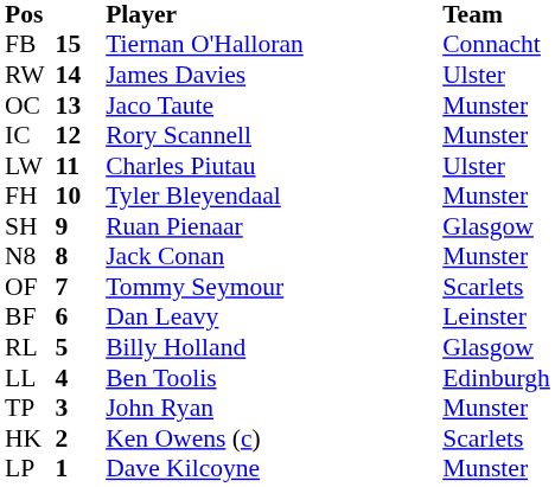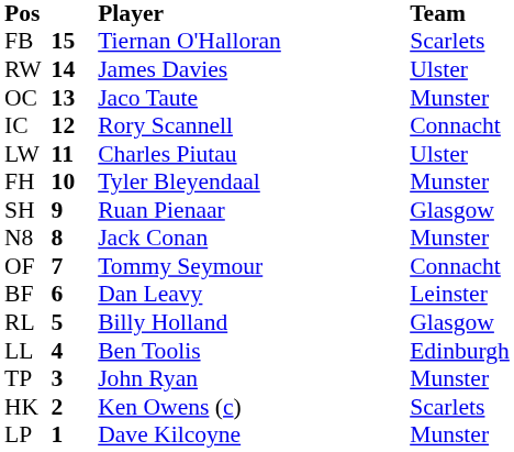 <table style="font-size: 95%" cellspacing="0" cellpadding="0">
 <tr>
 <th width="30" align="left">Pos</th>
 <th width="30"></th>
 <th style="width:200px;" align="left">Player</th>
 <th style="width:150px;" align="left">Team</th>
 </tr>
 <tr>
 <td>FB</td>
 <td><strong>15</strong></td>
 <td> <a href='#'>Tiernan O'Halloran</a></td>
-<td> <a href='#'>Connacht</a></td>
+<td> <a href='#'>Scarlets</a></td>
 </tr>
 <tr>
 <td>RW</td>
 <td><strong>14</strong></td>
 <td> <a href='#'>James Davies</a></td>
 <td> <a href='#'>Ulster</a></td>
 </tr>
 <tr>
 <td>OC</td>
 <td><strong>13</strong></td>
 <td> <a href='#'>Jaco Taute</a></td>
 <td> <a href='#'>Munster</a></td>
 </tr>
 <tr>
 <td>IC</td>
 <td><strong>12</strong></td>
 <td> <a href='#'>Rory Scannell</a></td>
-<td> <a href='#'>Munster</a></td>
+<td> <a href='#'>Connacht</a></td>
 </tr>
 <tr>
 <td>LW</td>
 <td><strong>11</strong></td>
 <td> <a href='#'>Charles Piutau</a></td>
 <td> <a href='#'>Ulster</a></td>
 </tr>
 <tr>
 <td>FH</td>
 <td><strong>10</strong></td>
 <td> <a href='#'>Tyler Bleyendaal</a></td>
 <td> <a href='#'>Munster</a></td>
 </tr>
 <tr>
 <td>SH</td>
 <td><strong>9</strong></td>
 <td> <a href='#'>Ruan Pienaar</a></td>
 <td> <a href='#'>Glasgow</a></td>
 </tr>
 <tr>
 <td>N8</td>
 <td><strong>8</strong></td>
 <td> <a href='#'>Jack Conan</a></td>
 <td> <a href='#'>Munster</a></td>
 </tr>
 <tr>
 <td>OF</td>
 <td><strong>7</strong></td>
 <td> <a href='#'>Tommy Seymour</a></td>
-<td> <a href='#'>Scarlets</a></td>
+<td> <a href='#'>Connacht</a></td>
 </tr>
 <tr>
 <td>BF</td>
 <td><strong>6</strong></td>
 <td> <a href='#'>Dan Leavy</a></td>
 <td> <a href='#'>Leinster</a></td>
 </tr>
 <tr>
 <td>RL</td>
 <td><strong>5</strong></td>
 <td> <a href='#'>Billy Holland</a></td>
 <td> <a href='#'>Glasgow</a></td>
 </tr>
 <tr>
 <td>LL</td>
 <td><strong>4</strong></td>
 <td> <a href='#'>Ben Toolis</a></td>
 <td> <a href='#'>Edinburgh</a></td>
 </tr>
 <tr>
 <td>TP</td>
 <td><strong>3</strong></td>
 <td> <a href='#'>John Ryan</a></td>
 <td> <a href='#'>Munster</a></td>
 </tr>
 <tr>
 <td>HK</td>
 <td><strong>2</strong></td>
 <td> <a href='#'>Ken Owens</a> (<a href='#'>c</a>)</td>
 <td> <a href='#'>Scarlets</a></td>
 </tr>
 <tr>
 <td>LP</td>
 <td><strong>1</strong></td>
 <td> <a href='#'>Dave Kilcoyne</a></td>
 <td> <a href='#'>Munster</a></td>
 </tr>
 </table>
